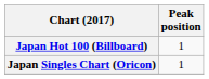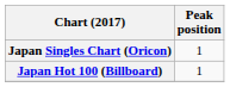 <table class="wikitable plainrowheaders">
 <tr>
 <th>Chart (2017)</th>
 <th>Peak<br>position</th>
 </tr>
 <tr>
-<th scope="row"><a href='#'>Japan Hot 100</a> (<a href='#'>Billboard</a>)</th>
+<th scope="row">Japan <a href='#'>Singles Chart</a> (<a href='#'>Oricon</a>)</th>
 <td style="text-align:center;">1</td>
 </tr>
 <tr>
-<th scope="row">Japan <a href='#'>Singles Chart</a> (<a href='#'>Oricon</a>)</th>
+<th scope="row"><a href='#'>Japan Hot 100</a> (<a href='#'>Billboard</a>)</th>
 <td style="text-align:center;">1</td>
 </tr>
 <tr>
 </tr>
 </table>
